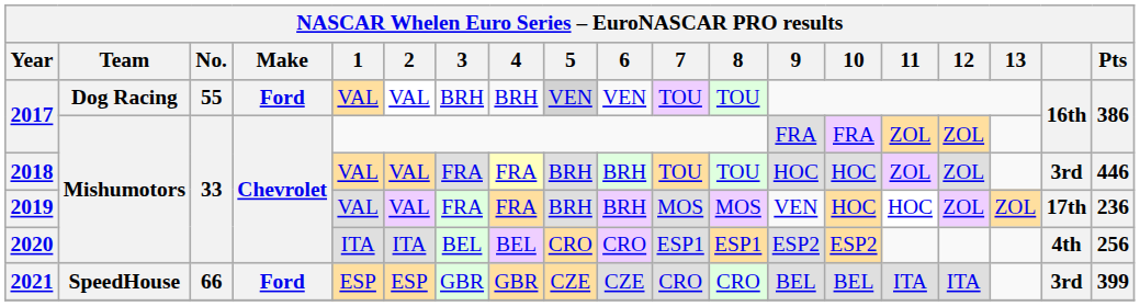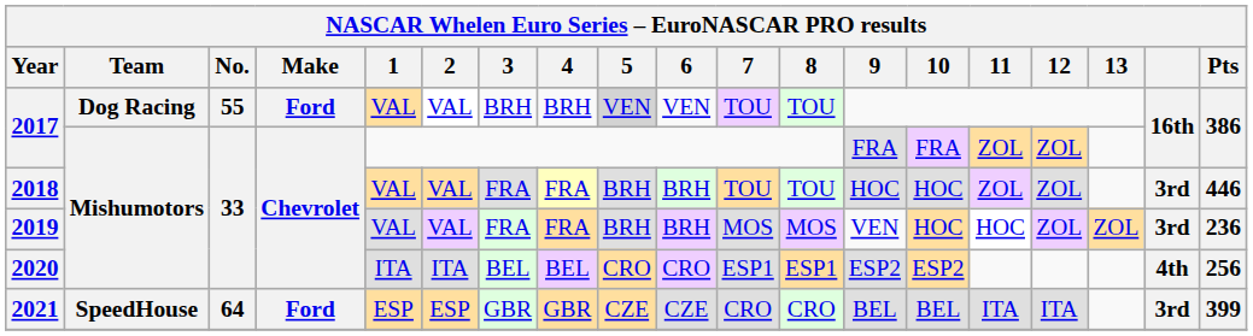 <table class="wikitable" style="text-align:center; font-size:75%">
 <tr>
 <th colspan=21><a href='#'>NASCAR Whelen Euro Series</a> – EuroNASCAR PRO results</th>
 </tr>
 <tr>
 <th>Year</th>
 <th>Team</th>
 <th>No.</th>
 <th>Make</th>
 <th>1</th>
 <th>2</th>
 <th>3</th>
 <th>4</th>
 <th>5</th>
 <th>6</th>
 <th>7</th>
 <th>8</th>
 <th>9</th>
 <th>10</th>
 <th>11</th>
 <th>12</th>
 <th>13</th>
 <th></th>
 <th>Pts</th>
 </tr>
 <tr>
 <th rowspan=2><a href='#'>2017</a></th>
 <th>Dog Racing</th>
 <th>55</th>
 <th><a href='#'>Ford</a></th>
 <td style="background-color:#FFDF9F"><a href='#'>VAL</a><br></td>
 <td style="background-color:#FFFFFF"><a href='#'>VAL</a><br></td>
 <td><a href='#'>BRH</a><br></td>
 <td><a href='#'>BRH</a><br></td>
 <td style="background: lightgrey;"><a href='#'>VEN</a><br></td>
 <td><a href='#'>VEN</a><br></td>
 <td style="background-color:#EFCFFF"><a href='#'>TOU</a><br></td>
 <td style="background-color:#DFFFDF"><a href='#'>TOU</a><br></td>
 <td colspan=5></td>
 <th rowspan=2>16th</th>
 <th rowspan=2>386</th>
 </tr>
 <tr>
 <th rowspan=4>Mishumotors</th>
 <th rowspan=4>33</th>
 <th rowspan=4><a href='#'>Chevrolet</a></th>
 <td colspan=8></td>
 <td style="background-color:#DFDFDF"><a href='#'>FRA</a><br></td>
 <td style="background-color:#EFCFFF"><a href='#'>FRA</a><br></td>
 <td style="background-color:#FFDF9F"><a href='#'>ZOL</a><br></td>
 <td style="background-color:#FFDF9F"><a href='#'>ZOL</a><br></td>
 <td></td>
 </tr>
 <tr>
 <th><a href='#'>2018</a></th>
 <td style="background-color:#FFDF9F"><a href='#'>VAL</a><br></td>
 <td style="background-color:#FFDF9F"><a href='#'>VAL</a><br></td>
 <td style="background-color:#DFDFDF"><a href='#'>FRA</a><br></td>
 <td style="background-color:#FFFFBF"><a href='#'>FRA</a><br></td>
 <td style="background-color:#DFDFDF"><a href='#'>BRH</a><br></td>
 <td style="background-color:#DFFFDF"><a href='#'>BRH</a><br></td>
 <td style="background-color:#FFDF9F"><a href='#'>TOU</a><br></td>
 <td style="background-color:#DFFFDF"><a href='#'>TOU</a><br></td>
 <td style="background-color:#DFDFDF"><a href='#'>HOC</a><br></td>
 <td style="background-color:#DFDFDF"><a href='#'>HOC</a><br></td>
 <td style="background-color:#EFCFFF"><a href='#'>ZOL</a><br></td>
 <td style="background-color:#DFDFDF"><a href='#'>ZOL</a><br></td>
 <td></td>
 <th>3rd</th>
 <th>446</th>
 </tr>
 <tr>
 <th><a href='#'>2019</a></th>
 <td style="background-color:#DFDFDF"><a href='#'>VAL</a><br></td>
 <td style="background-color:#EFCFFF"><a href='#'>VAL</a><br></td>
 <td style="background-color:#DFFFDF"><a href='#'>FRA</a><br></td>
 <td style="background-color:#FFDF9F"><a href='#'>FRA</a><br></td>
 <td style="background-color:#DFDFDF"><a href='#'>BRH</a><br></td>
 <td style="background-color:#EFCFFF"><a href='#'>BRH</a><br></td>
 <td style="background-color:#DFDFDF"><a href='#'>MOS</a><br></td>
 <td style="background-color:#EFCFFF"><a href='#'>MOS</a><br></td>
 <td><a href='#'>VEN</a><br></td>
 <td style="background-color:#FFDF9F"><a href='#'>HOC</a><br></td>
 <td style="background-color:#FFFFFF"><a href='#'>HOC</a><br></td>
 <td style="background-color:#EFCFFF"><a href='#'>ZOL</a><br></td>
 <td style="background-color:#FFDF9F"><a href='#'>ZOL</a><br></td>
-<th>17th</th>
+<th>3rd</th>
 <th>236</th>
 </tr>
 <tr>
 <th><a href='#'>2020</a></th>
 <td style="background-color:#DFDFDF"><a href='#'>ITA</a><br></td>
 <td style="background-color:#DFDFDF"><a href='#'>ITA</a><br></td>
 <td style="background-color:#DFFFDF"><a href='#'>BEL</a><br></td>
 <td style="background-color:#EFCFFF"><a href='#'>BEL</a><br></td>
 <td style="background-color:#FFDF9F"><a href='#'>CRO</a><br></td>
 <td style="background-color:#EFCFFF"><a href='#'>CRO</a><br></td>
 <td style="background-color:#DFDFDF"><a href='#'>ESP1</a><br></td>
 <td style="background-color:#FFDF9F"><a href='#'>ESP1</a><br></td>
 <td style="background-color:#DFDFDF"><a href='#'>ESP2</a><br></td>
 <td style="background-color:#FFDF9F"><a href='#'>ESP2</a><br></td>
 <td></td>
 <td></td>
 <td></td>
 <th>4th</th>
 <th>256</th>
 </tr>
 <tr>
 <th><a href='#'>2021</a></th>
 <th rowspan=1>SpeedHouse</th>
-<th rowspan=1>66</th>
+<th rowspan=1>64</th>
 <th rowspan=1><a href='#'>Ford</a></th>
 <td style="background-color:#FFDF9F"><a href='#'>ESP</a><br></td>
 <td style="background-color:#FFDF9F"><a href='#'>ESP</a><br></td>
 <td style="background-color:#DFFFDF"><a href='#'>GBR</a><br></td>
 <td style="background-color:#FFDF9F"><a href='#'>GBR</a><br></td>
 <td style="background-color:#FFDF9F"><a href='#'>CZE</a><br></td>
 <td style="background-color:#DFDFDF"><a href='#'>CZE</a><br></td>
 <td style="background-color:#DFDFDF"><a href='#'>CRO</a><br></td>
 <td style="background-color:#DFFFDF"><a href='#'>CRO</a><br></td>
 <td style="background-color:#DFDFDF"><a href='#'>BEL</a><br></td>
 <td style="background-color:#DFDFDF"><a href='#'>BEL</a><br></td>
 <td style="background-color:#DFDFDF"><a href='#'>ITA</a><br></td>
 <td style="background-color:#DFDFDF"><a href='#'>ITA</a><br></td>
 <td></td>
 <th>3rd</th>
 <th>399</th>
 </tr>
 <tr>
 </tr>
 </table>
